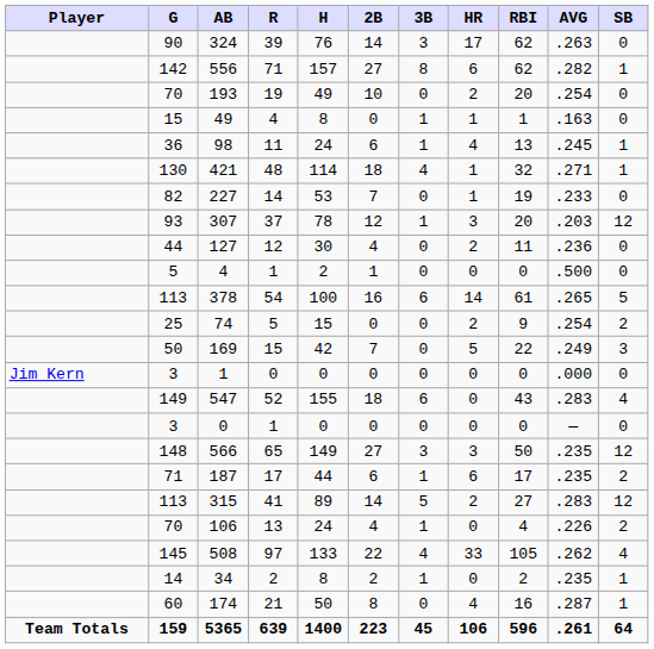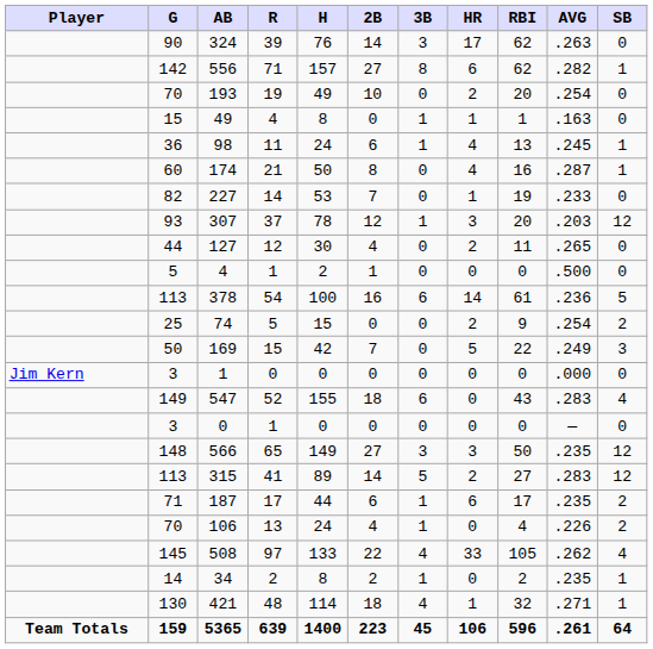 <table class="wikitable" style="text-align:center;">
 <tr>
 <th style="background:#ddf; width:20%;"><strong>Player</strong></th>
 <th style="background:#ddf; width:7%;"><strong>G</strong></th>
 <th style="background:#ddf; width:7%;"><strong>AB</strong></th>
 <th style="background:#ddf; width:7%;"><strong>R</strong></th>
 <th style="background:#ddf; width:7%;"><strong>H</strong></th>
 <th style="background:#ddf; width:7%;"><strong>2B</strong></th>
 <th style="background:#ddf; width:7%;"><strong>3B</strong></th>
 <th style="background:#ddf; width:7%;"><strong>HR</strong></th>
 <th style="background:#ddf; width:7%;"><strong>RBI</strong></th>
 <th style="background:#ddf; width:7%;"><strong>AVG</strong></th>
 <th style="background:#ddf; width:7%;"><strong>SB</strong></th>
 </tr>
 <tr>
 <td align=left></td>
 <td>90</td>
 <td>324</td>
 <td>39</td>
 <td>76</td>
 <td>14</td>
 <td>3</td>
 <td>17</td>
 <td>62</td>
 <td>.263</td>
 <td>0</td>
 </tr>
 <tr>
 <td align=left></td>
 <td>142</td>
 <td>556</td>
 <td>71</td>
 <td>157</td>
 <td>27</td>
 <td>8</td>
 <td>6</td>
 <td>62</td>
 <td>.282</td>
 <td>1</td>
 </tr>
 <tr>
 <td align=left></td>
 <td>70</td>
 <td>193</td>
 <td>19</td>
 <td>49</td>
 <td>10</td>
 <td>0</td>
 <td>2</td>
 <td>20</td>
 <td>.254</td>
 <td>0</td>
 </tr>
 <tr>
 <td align=left></td>
 <td>15</td>
 <td>49</td>
 <td>4</td>
 <td>8</td>
 <td>0</td>
 <td>1</td>
 <td>1</td>
 <td>1</td>
 <td>.163</td>
 <td>0</td>
 </tr>
 <tr>
 <td align=left></td>
 <td>36</td>
 <td>98</td>
 <td>11</td>
 <td>24</td>
 <td>6</td>
 <td>1</td>
 <td>4</td>
 <td>13</td>
 <td>.245</td>
 <td>1</td>
 </tr>
 <tr>
 <td align=left></td>
-<td>130</td>
-<td>421</td>
-<td>48</td>
-<td>114</td>
-<td>18</td>
+<td>60</td>
+<td>174</td>
+<td>21</td>
+<td>50</td>
+<td>8</td>
+<td>0</td>
 <td>4</td>
-<td>1</td>
-<td>32</td>
-<td>.271</td>
+<td>16</td>
+<td>.287</td>
 <td>1</td>
 </tr>
 <tr>
 <td align=left></td>
 <td>82</td>
 <td>227</td>
 <td>14</td>
 <td>53</td>
 <td>7</td>
 <td>0</td>
 <td>1</td>
 <td>19</td>
 <td>.233</td>
 <td>0</td>
 </tr>
 <tr>
 <td align=left></td>
 <td>93</td>
 <td>307</td>
 <td>37</td>
 <td>78</td>
 <td>12</td>
 <td>1</td>
 <td>3</td>
 <td>20</td>
 <td>.203</td>
 <td>12</td>
 </tr>
 <tr>
 <td align=left></td>
 <td>44</td>
 <td>127</td>
 <td>12</td>
 <td>30</td>
 <td>4</td>
 <td>0</td>
 <td>2</td>
 <td>11</td>
-<td>.236</td>
+<td>.265</td>
 <td>0</td>
 </tr>
 <tr>
 <td align=left></td>
 <td>5</td>
 <td>4</td>
 <td>1</td>
 <td>2</td>
 <td>1</td>
 <td>0</td>
 <td>0</td>
 <td>0</td>
 <td>.500</td>
 <td>0</td>
 </tr>
 <tr>
 <td align=left></td>
 <td>113</td>
 <td>378</td>
 <td>54</td>
 <td>100</td>
 <td>16</td>
 <td>6</td>
 <td>14</td>
 <td>61</td>
-<td>.265</td>
+<td>.236</td>
 <td>5</td>
 </tr>
 <tr>
 <td align=left></td>
 <td>25</td>
 <td>74</td>
 <td>5</td>
 <td>15</td>
 <td>0</td>
 <td>0</td>
 <td>2</td>
 <td>9</td>
 <td>.254</td>
 <td>2</td>
 </tr>
 <tr>
 <td align=left></td>
 <td>50</td>
 <td>169</td>
 <td>15</td>
 <td>42</td>
 <td>7</td>
 <td>0</td>
 <td>5</td>
 <td>22</td>
 <td>.249</td>
 <td>3</td>
 </tr>
 <tr>
 <td align=left><a href='#'>Jim Kern</a></td>
 <td>3</td>
 <td>1</td>
 <td>0</td>
 <td>0</td>
 <td>0</td>
 <td>0</td>
 <td>0</td>
 <td>0</td>
 <td>.000</td>
 <td>0</td>
 </tr>
 <tr>
 <td align=left></td>
 <td>149</td>
 <td>547</td>
 <td>52</td>
 <td>155</td>
 <td>18</td>
 <td>6</td>
 <td>0</td>
 <td>43</td>
 <td>.283</td>
 <td>4</td>
 </tr>
 <tr>
 <td align=left></td>
 <td>3</td>
 <td>0</td>
 <td>1</td>
 <td>0</td>
 <td>0</td>
 <td>0</td>
 <td>0</td>
 <td>0</td>
 <td>—</td>
 <td>0</td>
 </tr>
 <tr>
 <td align=left></td>
 <td>148</td>
 <td>566</td>
 <td>65</td>
 <td>149</td>
 <td>27</td>
 <td>3</td>
 <td>3</td>
 <td>50</td>
 <td>.235</td>
 <td>12</td>
 </tr>
 <tr>
 <td align=left></td>
+<td>113</td>
+<td>315</td>
+<td>41</td>
+<td>89</td>
+<td>14</td>
+<td>5</td>
+<td>2</td>
+<td>27</td>
+<td>.283</td>
+<td>12</td>
+</tr>
+<tr>
+<td align=left></td>
 <td>71</td>
 <td>187</td>
 <td>17</td>
 <td>44</td>
 <td>6</td>
 <td>1</td>
 <td>6</td>
 <td>17</td>
 <td>.235</td>
 <td>2</td>
-</tr>
-<tr>
-<td align=left></td>
-<td>113</td>
-<td>315</td>
-<td>41</td>
-<td>89</td>
-<td>14</td>
-<td>5</td>
-<td>2</td>
-<td>27</td>
-<td>.283</td>
-<td>12</td>
 </tr>
 <tr>
 <td align=left></td>
 <td>70</td>
 <td>106</td>
 <td>13</td>
 <td>24</td>
 <td>4</td>
 <td>1</td>
 <td>0</td>
 <td>4</td>
 <td>.226</td>
 <td>2</td>
 </tr>
 <tr>
 <td align=left></td>
 <td>145</td>
 <td>508</td>
 <td>97</td>
 <td>133</td>
 <td>22</td>
 <td>4</td>
 <td>33</td>
 <td>105</td>
 <td>.262</td>
 <td>4</td>
 </tr>
 <tr>
 <td align=left></td>
 <td>14</td>
 <td>34</td>
 <td>2</td>
 <td>8</td>
 <td>2</td>
 <td>1</td>
 <td>0</td>
 <td>2</td>
 <td>.235</td>
 <td>1</td>
 </tr>
 <tr>
 <td align=left></td>
-<td>60</td>
-<td>174</td>
-<td>21</td>
-<td>50</td>
-<td>8</td>
-<td>0</td>
+<td>130</td>
+<td>421</td>
+<td>48</td>
+<td>114</td>
+<td>18</td>
 <td>4</td>
-<td>16</td>
-<td>.287</td>
+<td>1</td>
+<td>32</td>
+<td>.271</td>
 <td>1</td>
 </tr>
 <tr class="sortbottom">
 <td><strong>Team Totals</strong></td>
 <td><strong>159</strong></td>
 <td><strong>5365</strong></td>
 <td><strong>639</strong></td>
 <td><strong>1400</strong></td>
 <td><strong>223</strong></td>
 <td><strong>45</strong></td>
 <td><strong>106</strong></td>
 <td><strong>596</strong></td>
 <td><strong>.261</strong></td>
 <td><strong>64</strong></td>
 </tr>
 </table>
